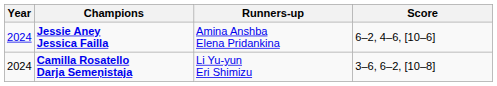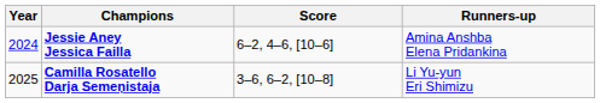 <table class="wikitable" style="font-size:90%">
 <tr>
 <th>Year</th>
 <th width="200">Champions</th>
+<th width="175">Score</th>
 <th width="200">Runners-up</th>
-<th width="175">Score</th>
 </tr>
 <tr>
 <td><a href='#'>2024</a></td>
 <td> <strong><a href='#'>Jessie Aney</a></strong> <br>  <strong><a href='#'>Jessica Failla</a></strong></td>
+<td>6–2, 4–6, [10–6]</td>
 <td> <a href='#'>Amina Anshba</a> <br>  <a href='#'>Elena Pridankina</a></td>
-<td>6–2, 4–6, [10–6]</td>
 </tr>
 <tr>
-<td>2024</td>
+<td>2025</td>
 <td> <strong><a href='#'>Camilla Rosatello</a></strong> <br>  <strong><a href='#'>Darja Semeņistaja</a></strong></td>
+<td>3–6, 6–2, [10–8]</td>
 <td> <a href='#'>Li Yu-yun</a> <br>  <a href='#'>Eri Shimizu</a></td>
-<td>3–6, 6–2, [10–8]</td>
 </tr>
 </table>
